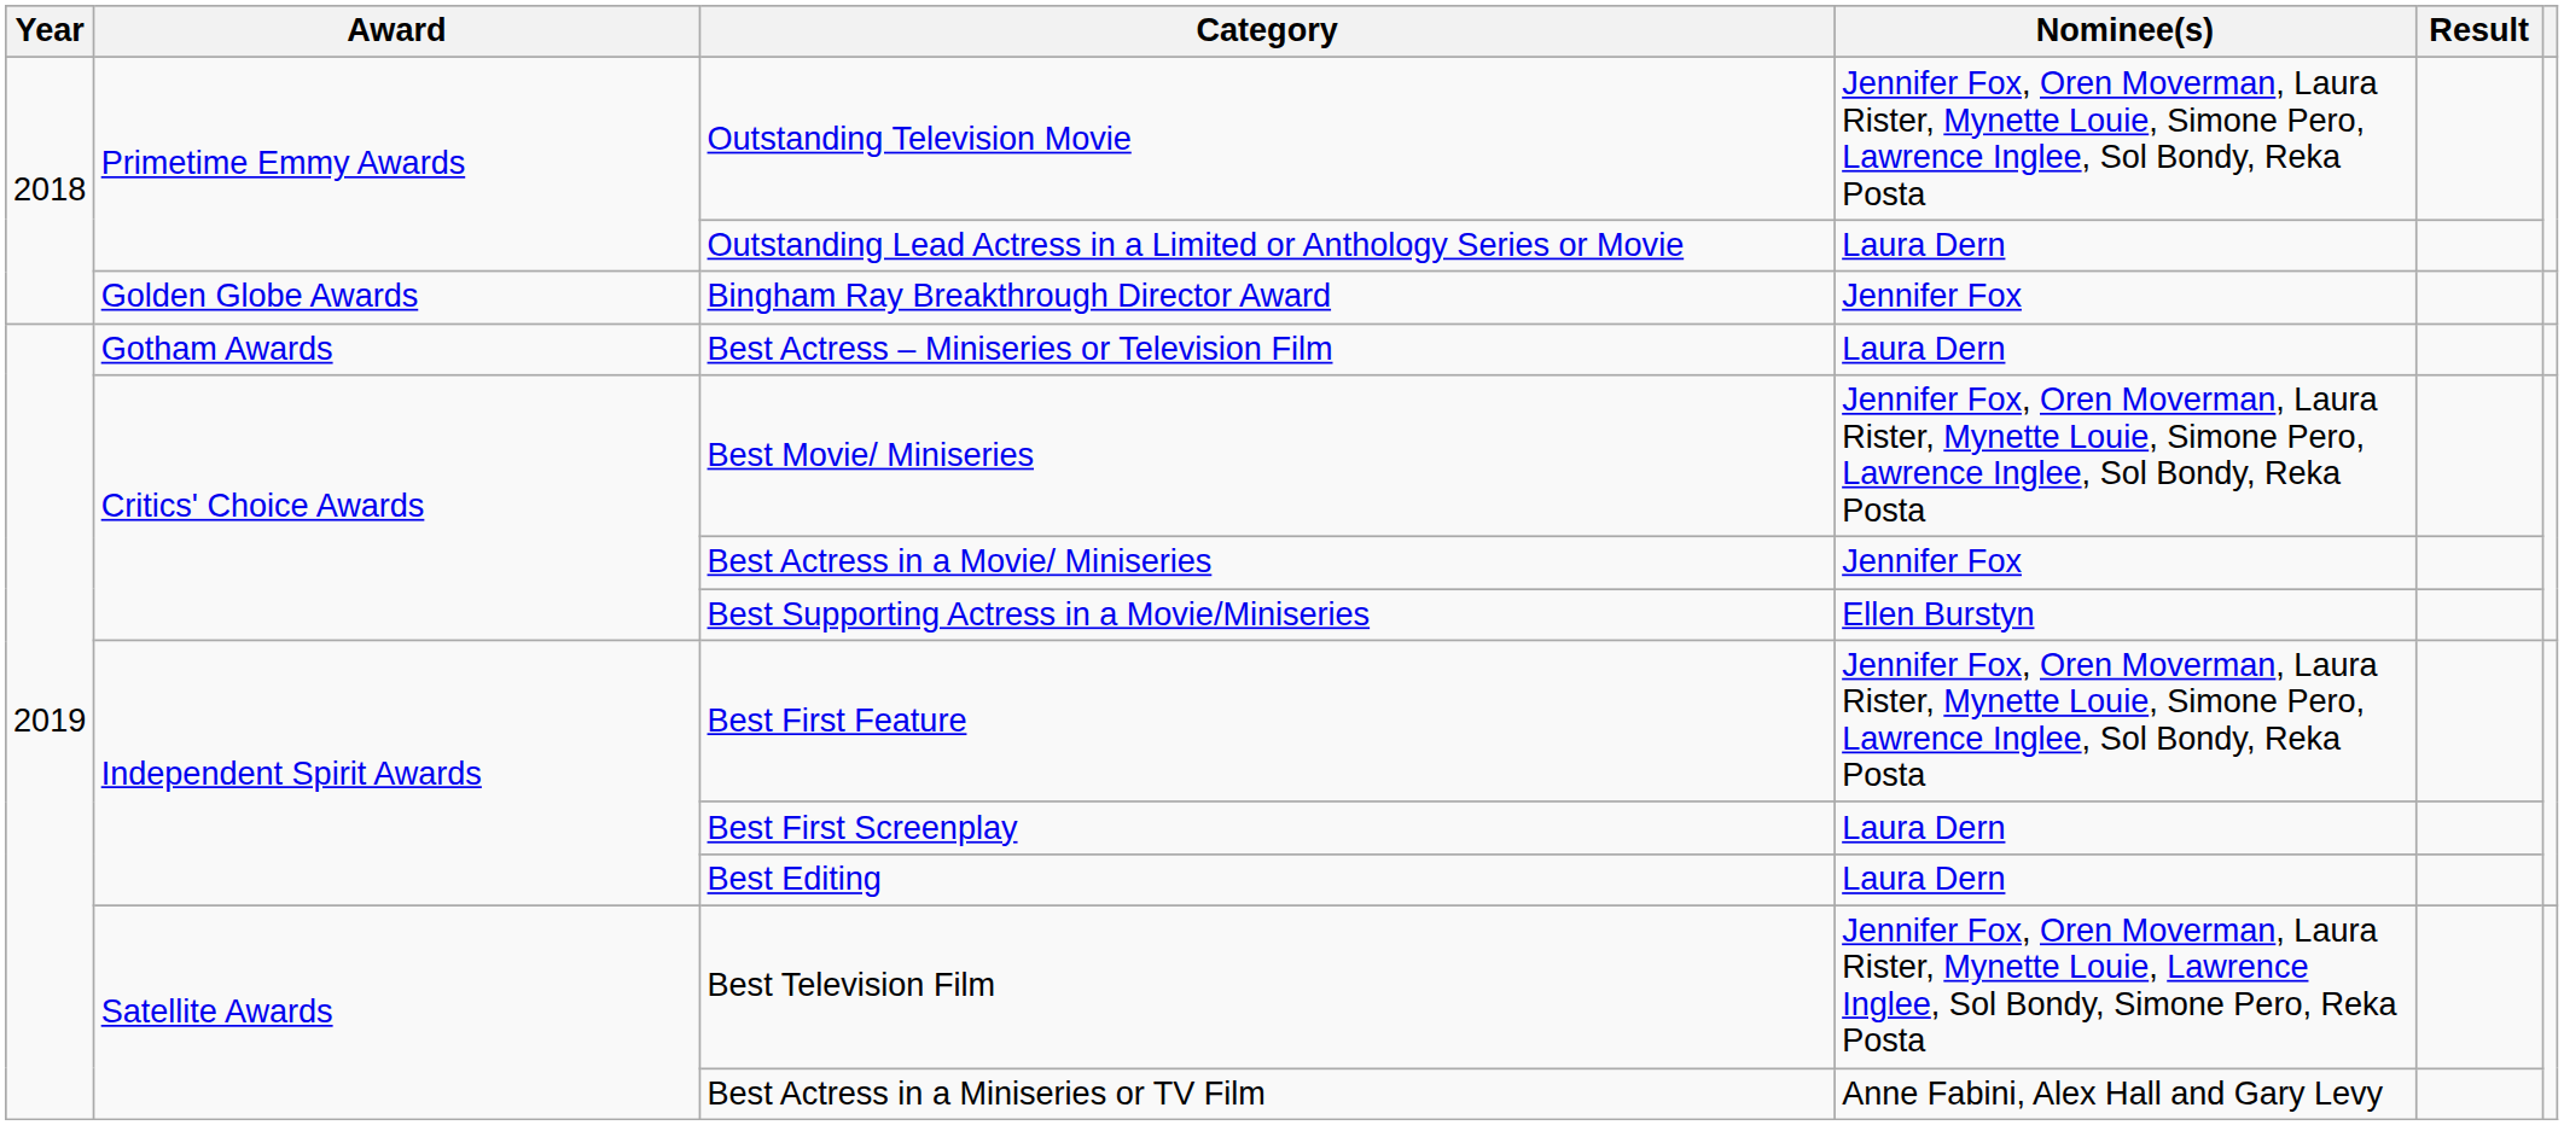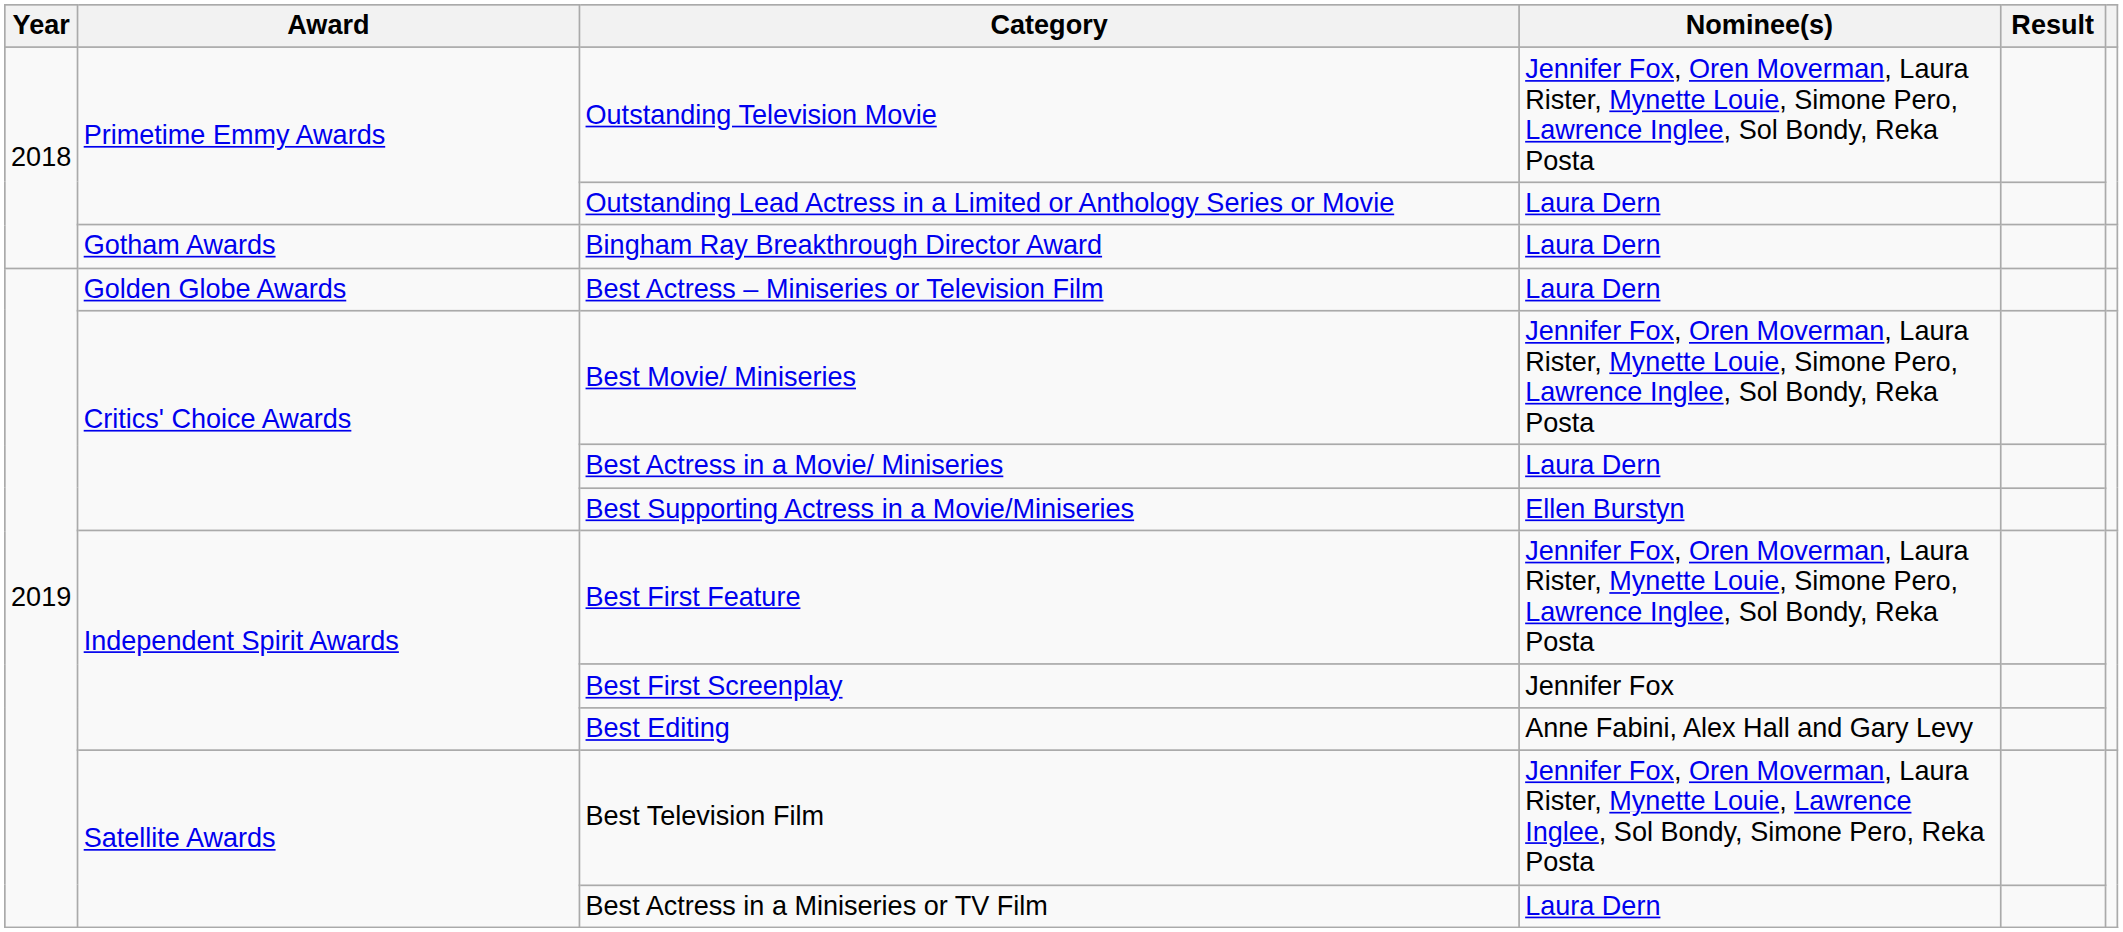 <table class="wikitable sortable plainrowheaders" style="width:99%;">
 <tr>
 <th width="3%">Year</th>
 <th width="24%">Award</th>
 <th width="45%">Category</th>
 <th width="23%">Nominee(s)</th>
 <th width="6%">Result</th>
 <th scope="col" class="unsortable" width="3%"></th>
 </tr>
 <tr>
 <td rowspan="3">2018</td>
 <td rowspan="2"><a href='#'>Primetime Emmy Awards</a></td>
 <td><a href='#'>Outstanding Television Movie</a></td>
 <td><a href='#'>Jennifer Fox</a>, <a href='#'>Oren Moverman</a>, Laura Rister, <a href='#'>Mynette Louie</a>, Simone Pero, <a href='#'>Lawrence Inglee</a>, Sol Bondy, Reka Posta</td>
 <td></td>
 <td rowspan="2" style="text-align:center;"></td>
 </tr>
 <tr>
 <td><a href='#'>Outstanding Lead Actress in a Limited or Anthology Series or Movie</a></td>
 <td><a href='#'>Laura Dern</a></td>
 <td></td>
 </tr>
 <tr>
-<td><a href='#'>Golden Globe Awards</a></td>
+<td><a href='#'>Gotham Awards</a></td>
 <td><a href='#'>Bingham Ray Breakthrough Director Award</a></td>
-<td><a href='#'>Jennifer Fox</a></td>
+<td><a href='#'>Laura Dern</a></td>
 <td></td>
 <td align="center"></td>
 </tr>
 <tr>
 <td rowspan="9" align="center">2019</td>
-<td><a href='#'>Gotham Awards</a></td>
+<td><a href='#'>Golden Globe Awards</a></td>
 <td><a href='#'>Best Actress – Miniseries or Television Film</a></td>
 <td><a href='#'>Laura Dern</a></td>
 <td></td>
 <td align="center"></td>
 </tr>
 <tr>
 <td rowspan="3"><a href='#'>Critics' Choice Awards</a></td>
 <td><a href='#'>Best Movie/ Miniseries</a></td>
 <td><a href='#'>Jennifer Fox</a>, <a href='#'>Oren Moverman</a>, Laura Rister, <a href='#'>Mynette Louie</a>, Simone Pero, <a href='#'>Lawrence Inglee</a>, Sol Bondy, Reka Posta</td>
 <td></td>
 <td rowspan="3" style="text-align:center;"></td>
 </tr>
 <tr>
 <td><a href='#'>Best Actress in a Movie/ Miniseries</a></td>
-<td><a href='#'>Jennifer Fox</a></td>
+<td><a href='#'>Laura Dern</a></td>
 <td></td>
 </tr>
 <tr>
 <td><a href='#'>Best Supporting Actress in a Movie/Miniseries</a></td>
 <td><a href='#'>Ellen Burstyn</a></td>
 <td></td>
 </tr>
 <tr>
 <td rowspan="3"><a href='#'>Independent Spirit Awards</a></td>
 <td><a href='#'>Best First Feature</a></td>
 <td><a href='#'>Jennifer Fox</a>, <a href='#'>Oren Moverman</a>, Laura Rister, <a href='#'>Mynette Louie</a>, Simone Pero, <a href='#'>Lawrence Inglee</a>, Sol Bondy, Reka Posta</td>
 <td></td>
 <td rowspan="3" style="text-align:center;"></td>
 </tr>
 <tr>
 <td><a href='#'>Best First Screenplay</a></td>
-<td><a href='#'>Laura Dern</a></td>
+<td>Jennifer Fox</td>
 <td></td>
 </tr>
 <tr>
 <td><a href='#'>Best Editing</a></td>
-<td><a href='#'>Laura Dern</a></td>
+<td>Anne Fabini, Alex Hall and Gary Levy</td>
 <td></td>
 </tr>
 <tr>
 <td rowspan="2"><a href='#'>Satellite Awards</a></td>
 <td>Best Television Film</td>
 <td><a href='#'>Jennifer Fox</a>, <a href='#'>Oren Moverman</a>, Laura Rister, <a href='#'>Mynette Louie</a>, <a href='#'>Lawrence Inglee</a>, Sol Bondy, Simone Pero, Reka Posta</td>
 <td></td>
 <td rowspan="2" align="center"></td>
 </tr>
 <tr>
 <td>Best Actress in a Miniseries or TV Film</td>
-<td>Anne Fabini, Alex Hall and Gary Levy</td>
+<td><a href='#'>Laura Dern</a></td>
 <td></td>
 </tr>
 <tr>
 </tr>
 </table>
